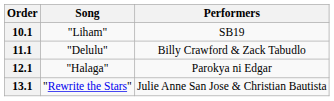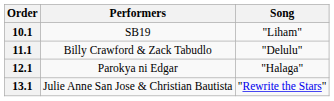 <table class="wikitable" style="text-align:center;">
 <tr>
 <th>Order</th>
+<th>Performers</th>
 <th>Song</th>
-<th>Performers</th>
 </tr>
 <tr>
 <th>10.1</th>
+<td>SB19</td>
 <td>"Liham"</td>
-<td>SB19</td>
 </tr>
 <tr>
 <th>11.1</th>
+<td>Billy Crawford & Zack Tabudlo</td>
 <td>"Delulu"</td>
-<td>Billy Crawford & Zack Tabudlo</td>
 </tr>
 <tr>
 <th>12.1</th>
+<td>Parokya ni Edgar</td>
 <td>"Halaga"</td>
-<td>Parokya ni Edgar</td>
 </tr>
 <tr>
 <th>13.1</th>
+<td>Julie Anne San Jose & Christian Bautista</td>
 <td>"<a href='#'>Rewrite the Stars</a>"</td>
-<td>Julie Anne San Jose & Christian Bautista</td>
 </tr>
 </table>
